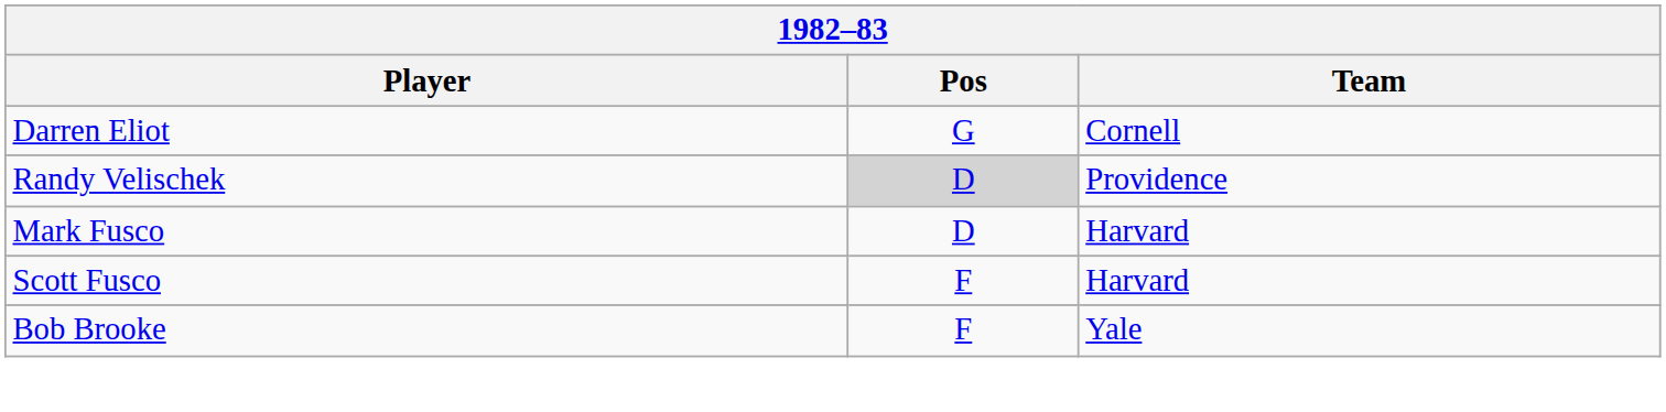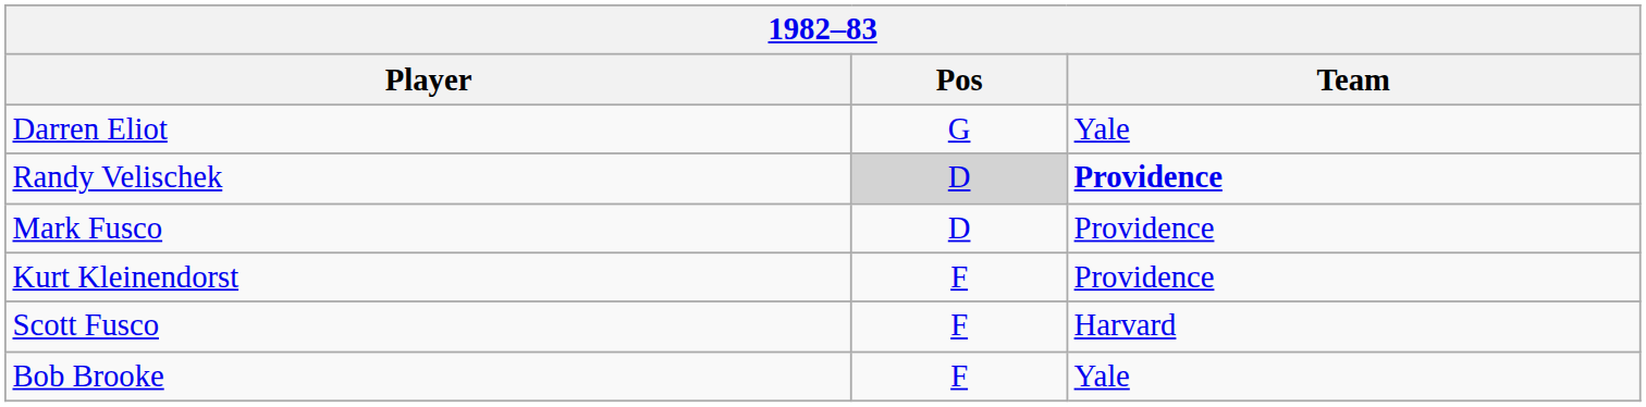 <table class="wikitable" width=95%>
 <tr>
 <th colspan=3><a href='#'>1982–83</a></th>
 </tr>
 <tr>
 <th>Player</th>
 <th>Pos</th>
 <th>Team</th>
 </tr>
 <tr>
 <td><a href='#'>Darren Eliot</a></td>
 <td align=center><a href='#'>G</a></td>
-<td><a href='#'>Cornell</a></td>
+<td><a href='#'>Yale</a></td>
 </tr>
 <tr>
 <td><a href='#'>Randy Velischek</a></td>
 <td align=center style="background: lightgrey;"><a href='#'>D</a></td>
-<td><a href='#'>Providence</a></td>
+<td><strong><a href='#'>Providence</a></strong></td>
 </tr>
 <tr>
 <td><a href='#'>Mark Fusco</a></td>
 <td align=center><a href='#'>D</a></td>
-<td><a href='#'>Harvard</a></td>
+<td><a href='#'>Providence</a></td>
+</tr>
+<tr>
+<td><a href='#'>Kurt Kleinendorst</a></td>
+<td align=center><a href='#'>F</a></td>
+<td><a href='#'>Providence</a></td>
 </tr>
 <tr>
 <td><a href='#'>Scott Fusco</a></td>
 <td align=center><a href='#'>F</a></td>
 <td><a href='#'>Harvard</a></td>
 </tr>
 <tr>
 <td><a href='#'>Bob Brooke</a></td>
 <td align=center><a href='#'>F</a></td>
 <td><a href='#'>Yale</a></td>
 </tr>
 </table>
